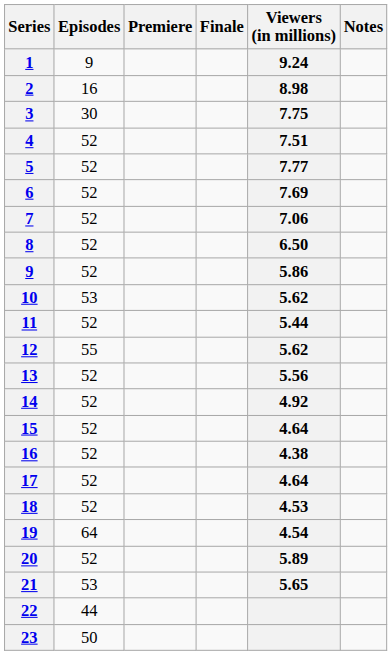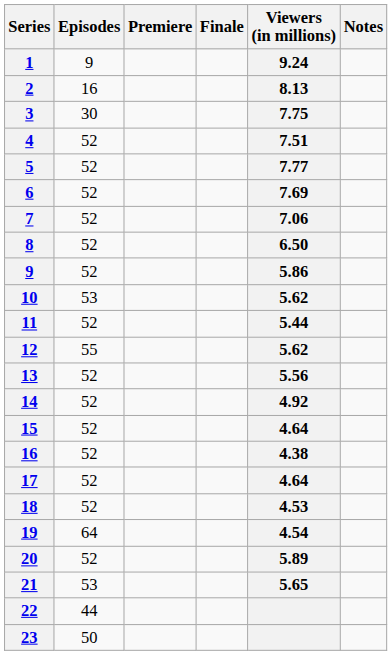 <table class="wikitable"  style="text-align:center">
 <tr style="background:#e0e0e0;">
 <th>Series</th>
 <th>Episodes</th>
 <th>Premiere</th>
 <th>Finale</th>
 <th>Viewers<br>(in millions)</th>
 <th>Notes</th>
 </tr>
 <tr>
 <th><a href='#'>1</a></th>
 <td>9</td>
 <td></td>
 <td></td>
 <th>9.24</th>
 <td></td>
 </tr>
 <tr>
 <th><a href='#'>2</a></th>
 <td>16</td>
 <td></td>
 <td></td>
-<th>8.98</th>
+<th>8.13</th>
 <td></td>
 </tr>
 <tr>
 <th><a href='#'>3</a></th>
 <td>30</td>
 <td></td>
 <td></td>
 <th>7.75</th>
 <td></td>
 </tr>
 <tr>
 <th><a href='#'>4</a></th>
 <td>52</td>
 <td></td>
 <td></td>
 <th>7.51</th>
 <td></td>
 </tr>
 <tr>
 <th><a href='#'>5</a></th>
 <td>52</td>
 <td></td>
 <td></td>
 <th>7.77</th>
 <td></td>
 </tr>
 <tr>
 <th><a href='#'>6</a></th>
 <td>52</td>
 <td></td>
 <td></td>
 <th>7.69</th>
 <td></td>
 </tr>
 <tr>
 <th><a href='#'>7</a></th>
 <td>52</td>
 <td></td>
 <td></td>
 <th>7.06</th>
 <td></td>
 </tr>
 <tr>
 <th><a href='#'>8</a></th>
 <td>52</td>
 <td></td>
 <td></td>
 <th>6.50</th>
 <td></td>
 </tr>
 <tr>
 <th><a href='#'>9</a></th>
 <td>52</td>
 <td></td>
 <td></td>
 <th>5.86</th>
 <td></td>
 </tr>
 <tr>
 <th><a href='#'>10</a></th>
 <td>53</td>
 <td></td>
 <td></td>
 <th>5.62</th>
 <td></td>
 </tr>
 <tr>
 <th><a href='#'>11</a></th>
 <td>52</td>
 <td></td>
 <td></td>
 <th>5.44</th>
 <td></td>
 </tr>
 <tr>
 <th><a href='#'>12</a></th>
 <td>55</td>
 <td></td>
 <td></td>
 <th>5.62</th>
 <td></td>
 </tr>
 <tr>
 <th><a href='#'>13</a></th>
 <td>52</td>
 <td></td>
 <td></td>
 <th>5.56</th>
 <td></td>
 </tr>
 <tr>
 <th><a href='#'>14</a></th>
 <td>52</td>
 <td></td>
 <td></td>
 <th>4.92</th>
 <td></td>
 </tr>
 <tr>
 <th><a href='#'>15</a></th>
 <td>52</td>
 <td></td>
 <td></td>
 <th>4.64</th>
 <td></td>
 </tr>
 <tr>
 <th><a href='#'>16</a></th>
 <td>52</td>
 <td></td>
 <td></td>
 <th>4.38</th>
 <td></td>
 </tr>
 <tr>
 <th><a href='#'>17</a></th>
 <td>52</td>
 <td></td>
 <td></td>
 <th>4.64</th>
 <td></td>
 </tr>
 <tr>
 <th><a href='#'>18</a></th>
 <td>52</td>
 <td></td>
 <td></td>
 <th>4.53</th>
 <td></td>
 </tr>
 <tr>
 <th><a href='#'>19</a></th>
 <td>64</td>
 <td></td>
 <td></td>
 <th>4.54</th>
 <td></td>
 </tr>
 <tr>
 <th><a href='#'>20</a></th>
 <td>52</td>
 <td></td>
 <td></td>
 <th>5.89</th>
 <td></td>
 </tr>
 <tr>
 <th><a href='#'>21</a></th>
 <td>53</td>
 <td></td>
 <td></td>
 <th>5.65</th>
 <td></td>
 </tr>
 <tr>
 <th><a href='#'>22</a></th>
 <td>44</td>
 <td></td>
 <td></td>
 <th></th>
 <td></td>
 </tr>
 <tr>
 <th><a href='#'>23</a></th>
 <td>50</td>
 <td></td>
 <td></td>
 <th></th>
 <td></td>
 </tr>
 </table>
